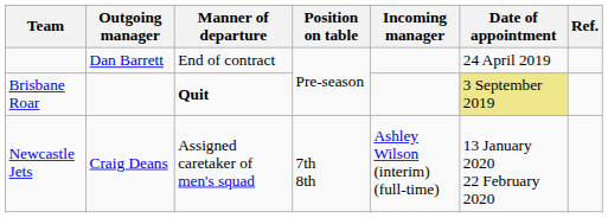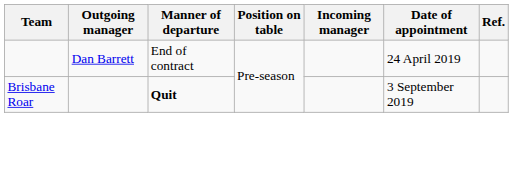 <table class="wikitable sortable">
 <tr>
 <th>Team</th>
 <th>Outgoing manager</th>
 <th>Manner of departure</th>
 <th>Position on table</th>
 <th>Incoming manager</th>
 <th>Date of appointment</th>
 <th>Ref.</th>
 </tr>
 <tr>
 <td></td>
 <td> <a href='#'>Dan Barrett</a></td>
 <td>End of contract</td>
 <td rowspan=2>Pre-season</td>
 <td></td>
 <td>24 April 2019</td>
 <td></td>
 </tr>
 <tr>
 <td><a href='#'>Brisbane Roar</a></td>
 <td></td>
 <td><strong>Quit</strong></td>
 <td></td>
-<td style="background: khaki;">3 September 2019</td>
+<td>3 September 2019</td>
 <td></td>
 </tr>
-<tr>
-<td><a href='#'>Newcastle Jets</a></td>
-<td> <a href='#'>Craig Deans</a></td>
-<td>Assigned caretaker of <a href='#'>men's squad</a></td>
-<td><br>7th<br>8th</td>
-<td> <a href='#'>Ashley Wilson</a><br>(interim)<br>(full-time)</td>
-<td><br>13 January 2020<br>22 February 2020</td>
-<td><br><br></td>
-</tr>
 </table>
